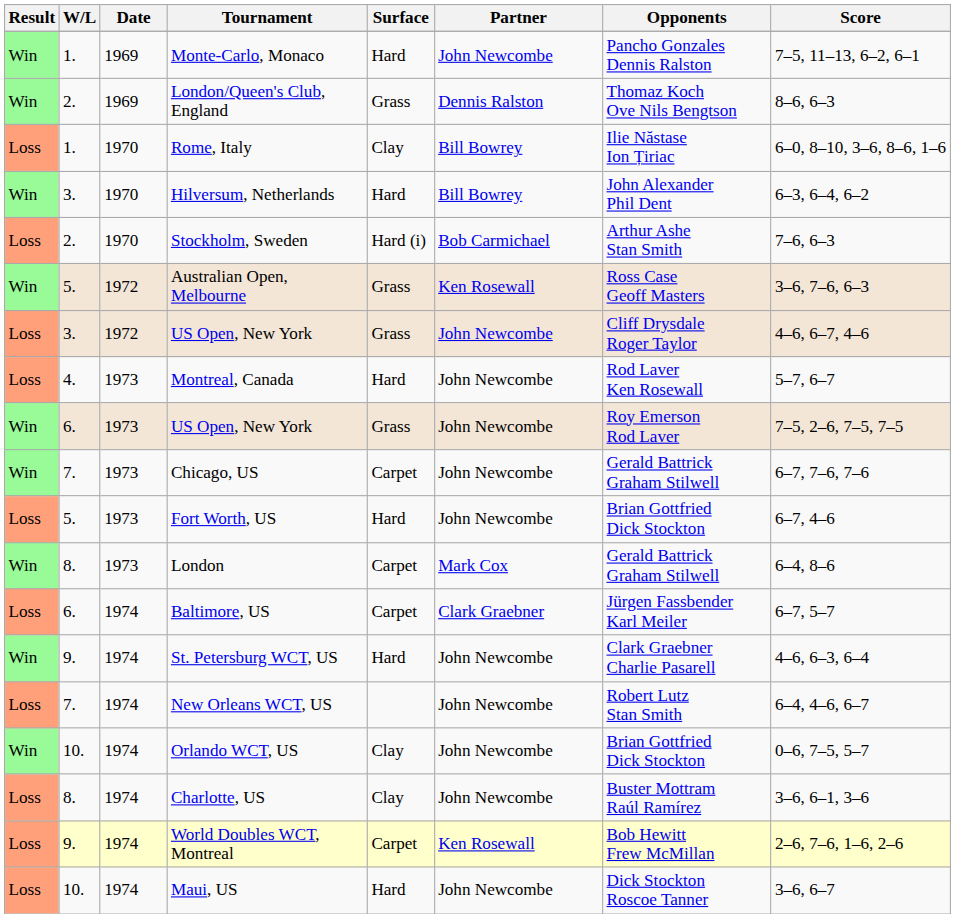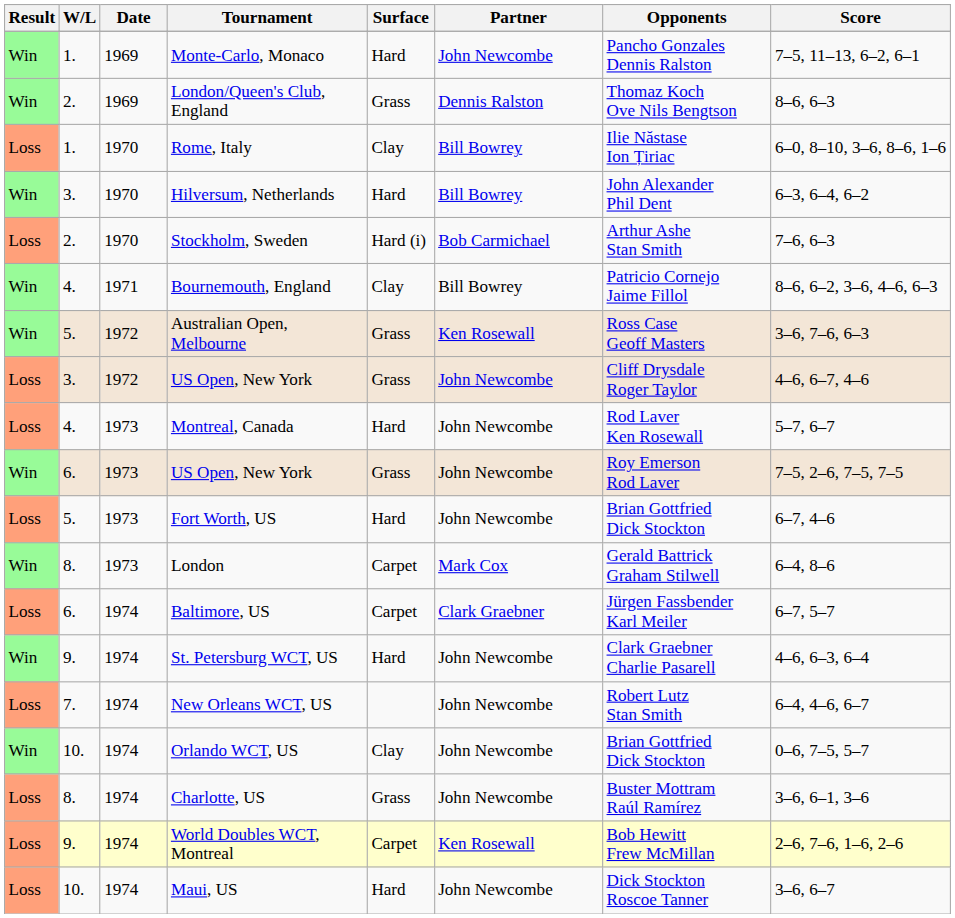 <table class="sortable wikitable">
 <tr>
 <th style="width:40px">Result</th>
 <th style="width:30px" class="unsortable">W/L</th>
 <th style="width:55px">Date</th>
 <th style="width:180px">Tournament</th>
 <th style="width:55px">Surface</th>
 <th style="width:150px">Partner</th>
 <th style="width:150px">Opponents</th>
 <th style="width:160px" class="unsortable">Score</th>
 </tr>
 <tr>
 </tr>
 <tr>
 <td style="background:#98fb98;">Win</td>
 <td>1.</td>
 <td>1969</td>
 <td><a href='#'>Monte-Carlo</a>, Monaco</td>
 <td>Hard</td>
 <td> <a href='#'>John Newcombe</a></td>
 <td> <a href='#'>Pancho Gonzales</a> <br>  <a href='#'>Dennis Ralston</a></td>
 <td>7–5, 11–13, 6–2, 6–1</td>
 </tr>
 <tr>
 <td style="background:#98fb98;">Win</td>
 <td>2.</td>
 <td>1969</td>
 <td><a href='#'>London/Queen's Club</a>, England</td>
 <td>Grass</td>
 <td> <a href='#'>Dennis Ralston</a></td>
 <td> <a href='#'>Thomaz Koch</a> <br>  <a href='#'>Ove Nils Bengtson</a></td>
 <td>8–6, 6–3</td>
 </tr>
 <tr>
 <td style="background:#ffa07a;">Loss</td>
 <td>1.</td>
 <td>1970</td>
 <td><a href='#'>Rome</a>, Italy</td>
 <td>Clay</td>
 <td> <a href='#'>Bill Bowrey</a></td>
 <td> <a href='#'>Ilie Năstase</a> <br>  <a href='#'>Ion Țiriac</a></td>
 <td>6–0, 8–10, 3–6, 8–6, 1–6</td>
 </tr>
 <tr>
 <td style="background:#98fb98;">Win</td>
 <td>3.</td>
 <td>1970</td>
 <td><a href='#'>Hilversum</a>, Netherlands</td>
 <td>Hard</td>
 <td> <a href='#'>Bill Bowrey</a></td>
 <td> <a href='#'>John Alexander</a> <br>  <a href='#'>Phil Dent</a></td>
 <td>6–3, 6–4, 6–2</td>
 </tr>
 <tr>
 <td style="background:#ffa07a;">Loss</td>
 <td>2.</td>
 <td>1970</td>
 <td><a href='#'>Stockholm</a>, Sweden</td>
 <td>Hard (i)</td>
 <td> <a href='#'>Bob Carmichael</a></td>
 <td> <a href='#'>Arthur Ashe</a> <br>  <a href='#'>Stan Smith</a></td>
 <td>7–6, 6–3</td>
 </tr>
+<tr>
+<td style="background:#98fb98;">Win</td>
+<td>4.</td>
+<td>1971</td>
+<td><a href='#'>Bournemouth</a>, England</td>
+<td>Clay</td>
+<td> Bill Bowrey</td>
+<td> <a href='#'>Patricio Cornejo</a> <br>  <a href='#'>Jaime Fillol</a></td>
+<td>8–6, 6–2, 3–6, 4–6, 6–3</td>
+</tr>
 <tr bgcolor="#f3e6d7">
 <td style="background:#98fb98;">Win</td>
 <td>5.</td>
 <td>1972</td>
 <td>Australian Open, <a href='#'>Melbourne</a></td>
 <td>Grass</td>
 <td> <a href='#'>Ken Rosewall</a></td>
 <td> <a href='#'>Ross Case</a> <br>  <a href='#'>Geoff Masters</a></td>
 <td>3–6, 7–6, 6–3</td>
 </tr>
 <tr bgcolor="#f3e6d7">
 <td style="background:#ffa07a;">Loss</td>
 <td>3.</td>
 <td>1972</td>
 <td><a href='#'>US Open</a>, New York</td>
 <td>Grass</td>
 <td> <a href='#'>John Newcombe</a></td>
 <td> <a href='#'>Cliff Drysdale</a> <br>  <a href='#'>Roger Taylor</a></td>
 <td>4–6, 6–7, 4–6</td>
 </tr>
 <tr>
 <td style="background:#ffa07a;">Loss</td>
 <td>4.</td>
 <td>1973</td>
 <td><a href='#'>Montreal</a>, Canada</td>
 <td>Hard</td>
 <td> John Newcombe</td>
 <td> <a href='#'>Rod Laver</a> <br>  <a href='#'>Ken Rosewall</a></td>
 <td>5–7, 6–7</td>
 </tr>
 <tr bgcolor="#f3e6d7">
 <td style="background:#98fb98;">Win</td>
 <td>6.</td>
 <td>1973</td>
 <td><a href='#'>US Open</a>, New York</td>
 <td>Grass</td>
 <td> John Newcombe</td>
 <td> <a href='#'>Roy Emerson</a> <br>  <a href='#'>Rod Laver</a></td>
 <td>7–5, 2–6, 7–5, 7–5</td>
-</tr>
-<tr>
-<td style="background:#98fb98;">Win</td>
-<td>7.</td>
-<td>1973</td>
-<td>Chicago, US</td>
-<td>Carpet</td>
-<td> John Newcombe</td>
-<td> <a href='#'>Gerald Battrick</a> <br>  <a href='#'>Graham Stilwell</a></td>
-<td>6–7, 7–6, 7–6</td>
 </tr>
 <tr>
 <td style="background:#ffa07a;">Loss</td>
 <td>5.</td>
 <td>1973</td>
 <td><a href='#'>Fort Worth</a>, US</td>
 <td>Hard</td>
 <td> John Newcombe</td>
 <td> <a href='#'>Brian Gottfried</a> <br>  <a href='#'>Dick Stockton</a></td>
 <td>6–7, 4–6</td>
 </tr>
 <tr>
 <td style="background:#98fb98;">Win</td>
 <td>8.</td>
 <td>1973</td>
 <td>London</td>
 <td>Carpet</td>
 <td> <a href='#'>Mark Cox</a></td>
 <td> <a href='#'>Gerald Battrick</a> <br>  <a href='#'>Graham Stilwell</a></td>
 <td>6–4, 8–6</td>
 </tr>
 <tr>
 <td style="background:#ffa07a;">Loss</td>
 <td>6.</td>
 <td>1974</td>
 <td><a href='#'>Baltimore</a>, US</td>
 <td>Carpet</td>
 <td> <a href='#'>Clark Graebner</a></td>
 <td> <a href='#'>Jürgen Fassbender</a> <br>  <a href='#'>Karl Meiler</a></td>
 <td>6–7, 5–7</td>
 </tr>
 <tr>
 <td style="background:#98fb98;">Win</td>
 <td>9.</td>
 <td>1974</td>
 <td><a href='#'>St. Petersburg WCT</a>, US</td>
 <td>Hard</td>
 <td> John Newcombe</td>
 <td> <a href='#'>Clark Graebner</a> <br>  <a href='#'>Charlie Pasarell</a></td>
 <td>4–6, 6–3, 6–4</td>
 </tr>
 <tr>
 <td style="background:#ffa07a;">Loss</td>
 <td>7.</td>
 <td>1974</td>
 <td><a href='#'>New Orleans WCT</a>, US</td>
 <td></td>
 <td> John Newcombe</td>
 <td> <a href='#'>Robert Lutz</a> <br>  <a href='#'>Stan Smith</a></td>
 <td>6–4, 4–6, 6–7</td>
 </tr>
 <tr>
 <td style="background:#98fb98;">Win</td>
 <td>10.</td>
 <td>1974</td>
 <td><a href='#'>Orlando WCT</a>, US</td>
 <td>Clay</td>
 <td> John Newcombe</td>
 <td> <a href='#'>Brian Gottfried</a> <br>  <a href='#'>Dick Stockton</a></td>
 <td>0–6, 7–5, 5–7</td>
 </tr>
 <tr>
 <td style="background:#ffa07a;">Loss</td>
 <td>8.</td>
 <td>1974</td>
 <td><a href='#'>Charlotte</a>, US</td>
-<td>Clay</td>
+<td>Grass</td>
 <td> John Newcombe</td>
 <td> <a href='#'>Buster Mottram</a> <br>  <a href='#'>Raúl Ramírez</a></td>
 <td>3–6, 6–1, 3–6</td>
 </tr>
 <tr bgcolor="ffffcc">
 <td style="background:#ffa07a;">Loss</td>
 <td>9.</td>
 <td>1974</td>
 <td><a href='#'>World Doubles WCT</a>, Montreal</td>
 <td>Carpet</td>
 <td> <a href='#'>Ken Rosewall</a></td>
 <td> <a href='#'>Bob Hewitt</a> <br>  <a href='#'>Frew McMillan</a></td>
 <td>2–6, 7–6, 1–6, 2–6</td>
 </tr>
 <tr>
 <td style="background:#ffa07a;">Loss</td>
 <td>10.</td>
 <td>1974</td>
 <td><a href='#'>Maui</a>, US</td>
 <td>Hard</td>
 <td> John Newcombe</td>
 <td> <a href='#'>Dick Stockton</a> <br>  <a href='#'>Roscoe Tanner</a></td>
 <td>3–6, 6–7</td>
 </tr>
 </table>
